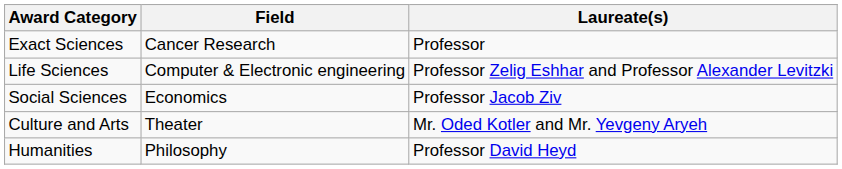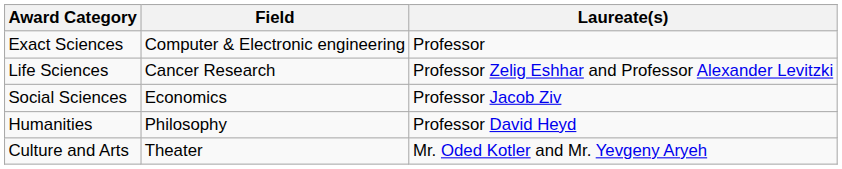 <table class="wikitable">
 <tr>
 <th>Award Category</th>
 <th>Field</th>
 <th>Laureate(s)</th>
 </tr>
 <tr>
 <td>Exact Sciences</td>
-<td>Cancer Research</td>
+<td>Computer & Electronic engineering</td>
 <td>Professor </td>
 </tr>
 <tr>
 <td>Life Sciences</td>
-<td>Computer & Electronic engineering</td>
+<td>Cancer Research</td>
 <td>Professor <a href='#'>Zelig Eshhar</a> and Professor <a href='#'>Alexander Levitzki</a></td>
 </tr>
 <tr>
 <td>Social Sciences</td>
 <td>Economics</td>
 <td>Professor <a href='#'>Jacob Ziv</a></td>
 </tr>
 <tr>
+<td>Humanities</td>
+<td>Philosophy</td>
+<td>Professor <a href='#'>David Heyd</a></td>
+</tr>
+<tr>
 <td>Culture and Arts</td>
 <td>Theater</td>
 <td>Mr. <a href='#'>Oded Kotler</a> and Mr. <a href='#'>Yevgeny Aryeh</a></td>
 </tr>
-<tr>
-<td>Humanities</td>
-<td>Philosophy</td>
-<td>Professor <a href='#'>David Heyd</a></td>
-</tr>
 </table>
